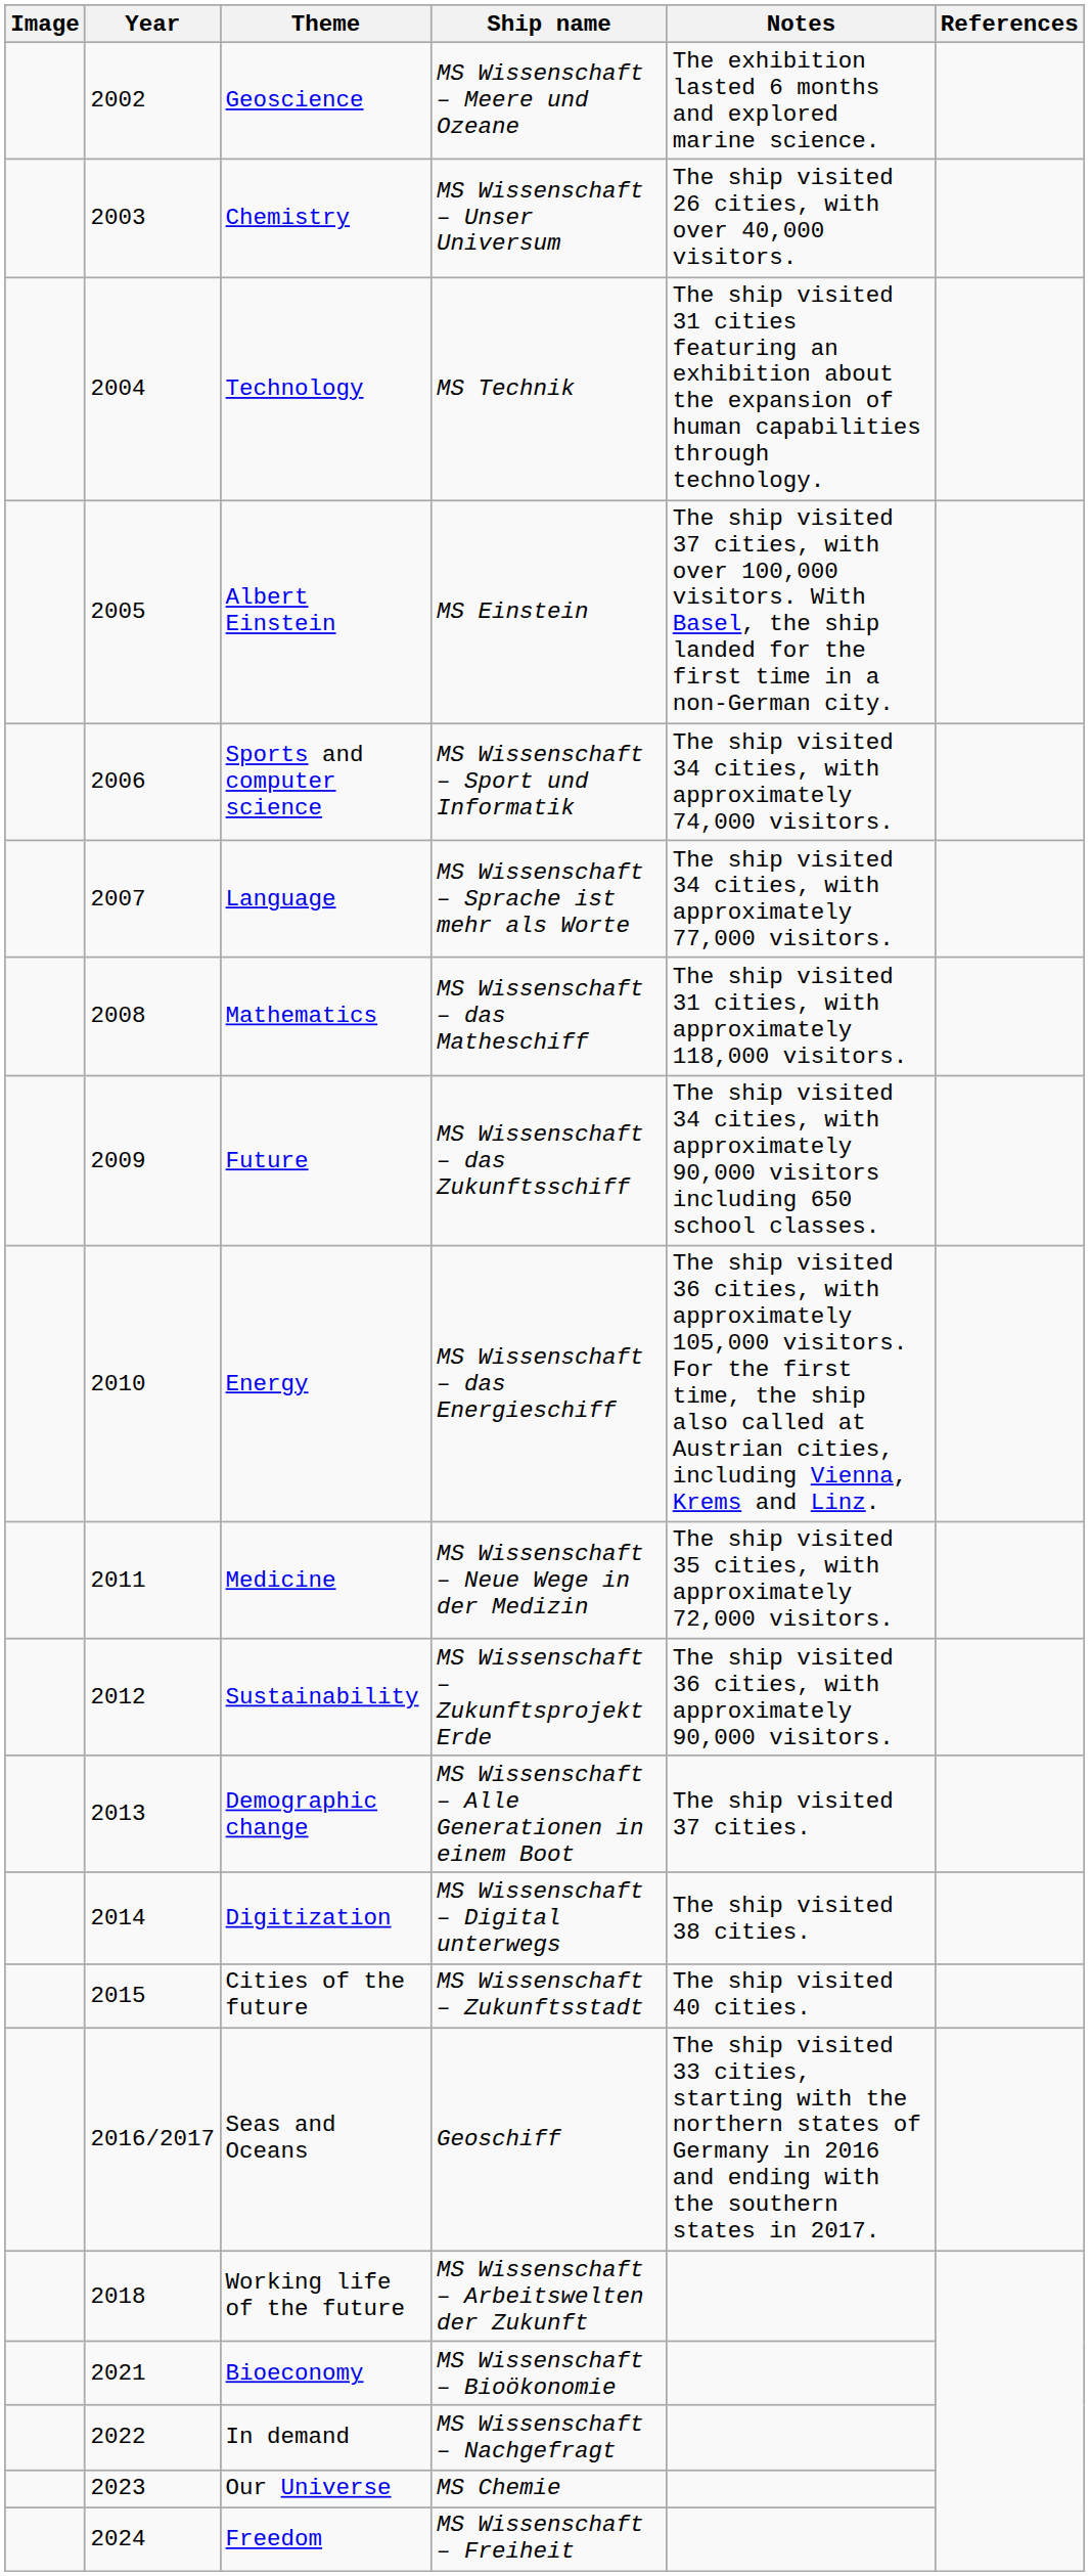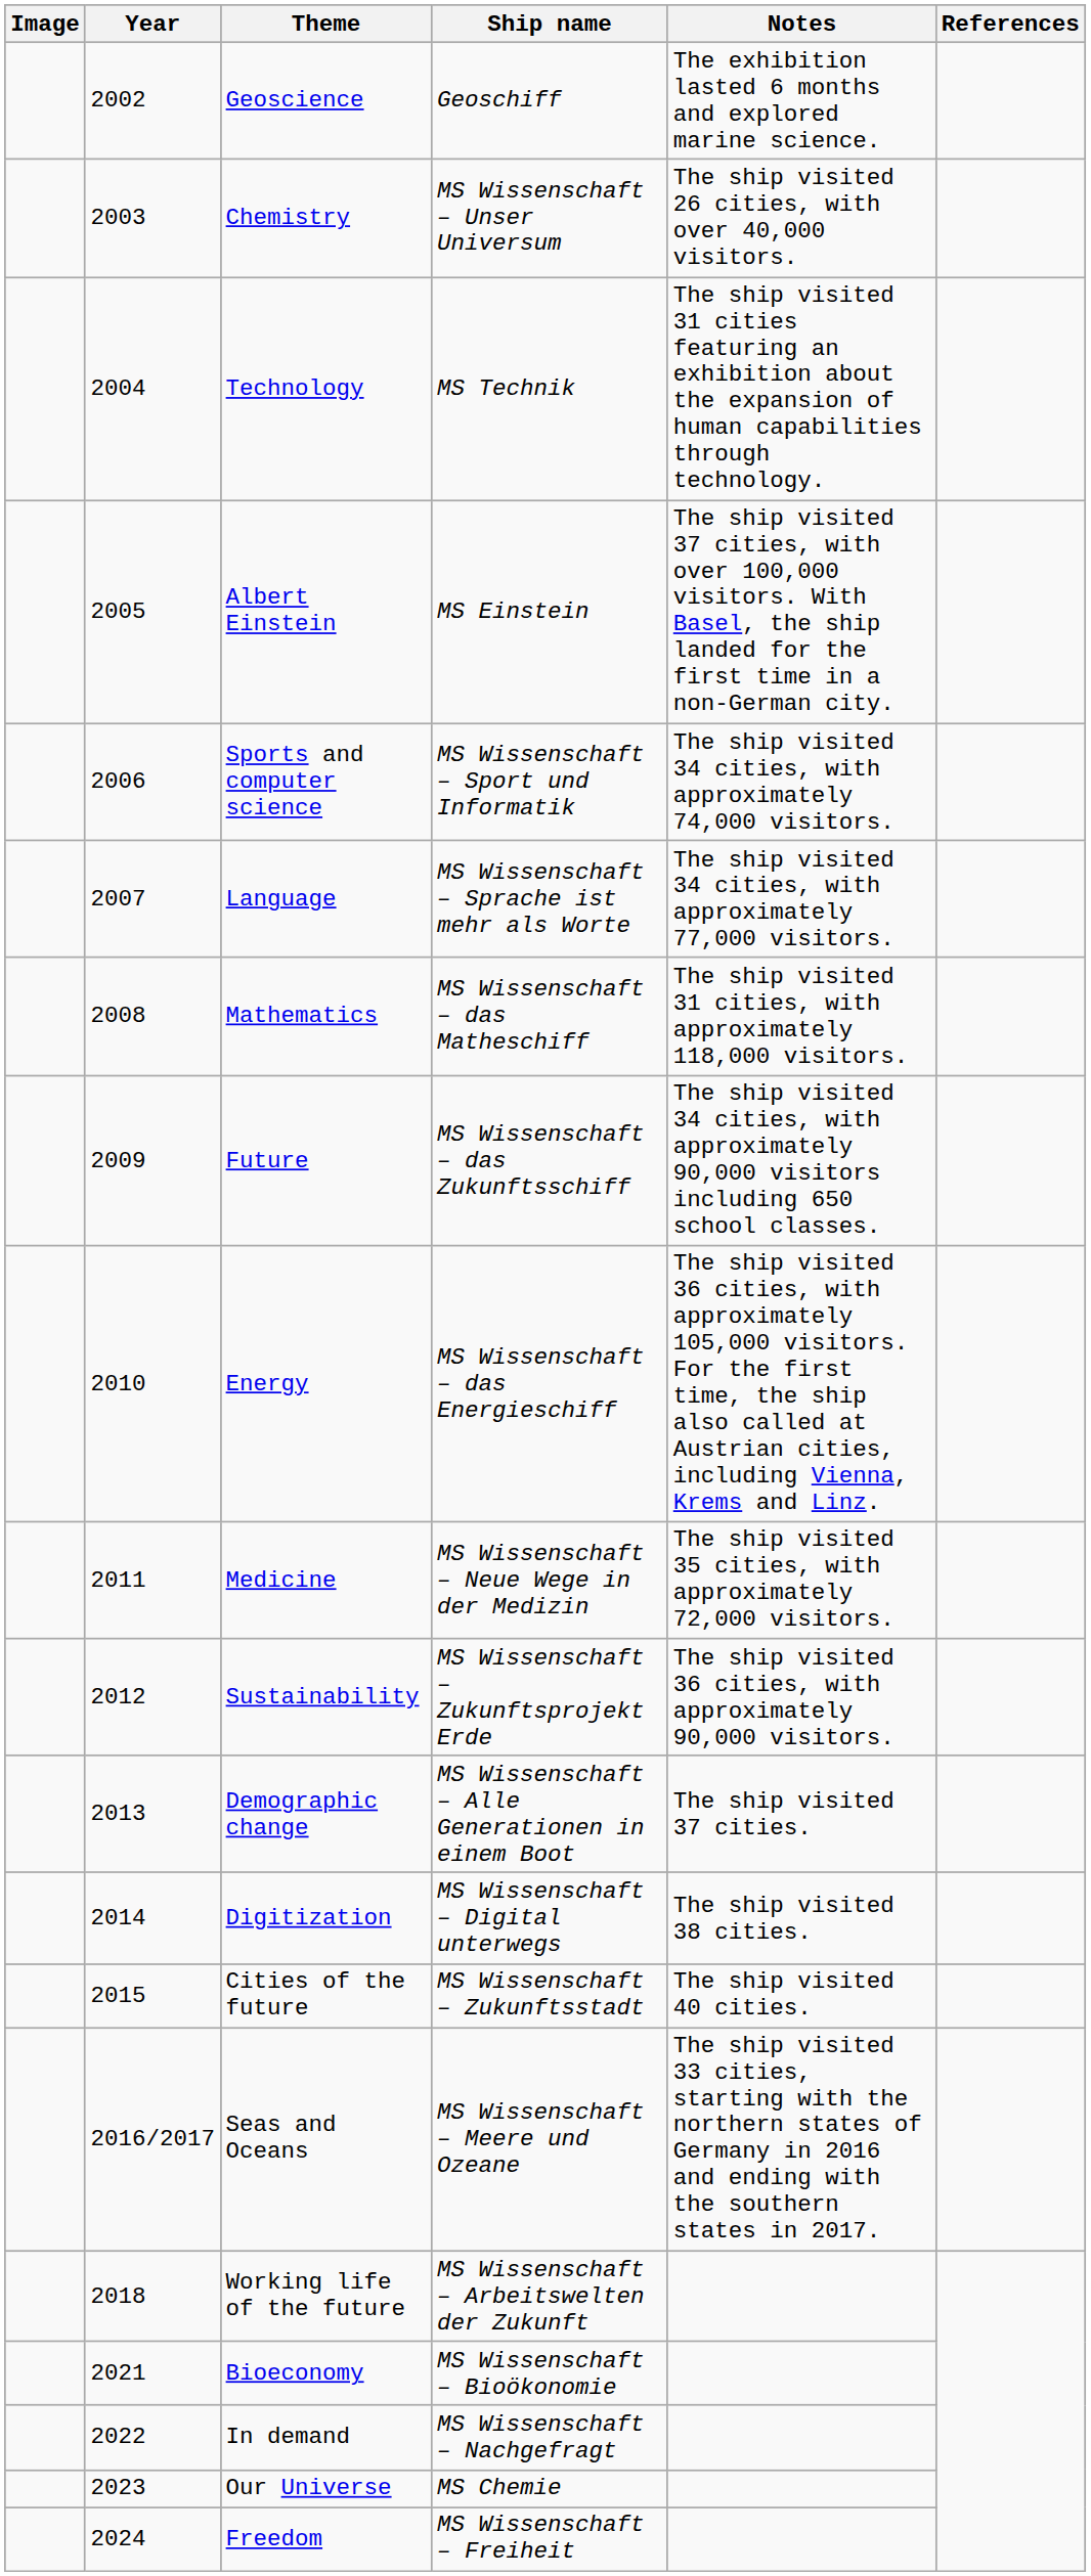 <table class="wikitable">
 <tr>
 <th>Image</th>
 <th>Year</th>
 <th>Theme</th>
 <th>Ship name</th>
 <th>Notes</th>
 <th>References</th>
 </tr>
 <tr>
 <td></td>
 <td>2002</td>
 <td><a href='#'>Geoscience</a></td>
-<td><em>MS Wissenschaft – Meere und Ozeane</em></td>
+<td><em>Geoschiff</em></td>
 <td>The exhibition lasted 6 months and explored marine science.</td>
 <td></td>
 </tr>
 <tr>
 <td></td>
 <td>2003</td>
 <td><a href='#'>Chemistry</a></td>
 <td><em>MS Wissenschaft – Unser Universum</em></td>
 <td>The ship visited 26 cities, with over 40,000 visitors.</td>
 <td></td>
 </tr>
 <tr>
 <td></td>
 <td>2004</td>
 <td><a href='#'>Technology</a></td>
 <td><em>MS Technik</em></td>
 <td>The ship visited 31 cities featuring an exhibition about the expansion of human capabilities through technology.</td>
 <td></td>
 </tr>
 <tr>
 <td></td>
 <td>2005</td>
 <td><a href='#'>Albert Einstein</a></td>
 <td><em>MS Einstein</em></td>
 <td>The ship visited 37 cities, with over 100,000 visitors. With <a href='#'>Basel</a>, the ship landed for the first time in a non-German city.</td>
 <td></td>
 </tr>
 <tr>
 <td></td>
 <td>2006</td>
 <td><a href='#'>Sports</a> and <a href='#'>computer science</a></td>
 <td><em>MS Wissenschaft – Sport und Informatik</em></td>
 <td>The ship visited 34 cities, with approximately 74,000 visitors.</td>
 <td></td>
 </tr>
 <tr>
 <td></td>
 <td>2007</td>
 <td><a href='#'>Language</a></td>
 <td><em>MS Wissenschaft – Sprache ist mehr als Worte</em></td>
 <td>The ship visited 34 cities, with approximately 77,000 visitors.</td>
 <td></td>
 </tr>
 <tr>
 <td></td>
 <td>2008</td>
 <td><a href='#'>Mathematics</a></td>
 <td><em>MS Wissenschaft – das Matheschiff</em></td>
 <td>The ship visited 31 cities, with approximately 118,000 visitors.</td>
 <td></td>
 </tr>
 <tr>
 <td></td>
 <td>2009</td>
 <td><a href='#'>Future</a></td>
 <td><em>MS Wissenschaft – das Zukunftsschiff</em></td>
 <td>The ship visited 34 cities, with approximately 90,000 visitors including 650 school classes.</td>
 <td></td>
 </tr>
 <tr>
 <td></td>
 <td>2010</td>
 <td><a href='#'>Energy</a></td>
 <td><em>MS Wissenschaft – das Energieschiff</em></td>
 <td>The ship visited 36 cities, with approximately 105,000 visitors. For the first time, the ship also called at Austrian cities, including <a href='#'>Vienna</a>, <a href='#'>Krems</a> and <a href='#'>Linz</a>.</td>
 <td></td>
 </tr>
 <tr>
 <td></td>
 <td>2011</td>
 <td><a href='#'>Medicine</a></td>
 <td><em>MS Wissenschaft – Neue Wege in der Medizin</em></td>
 <td>The ship visited 35 cities, with approximately 72,000 visitors.</td>
 <td></td>
 </tr>
 <tr>
 <td></td>
 <td>2012</td>
 <td><a href='#'>Sustainability</a></td>
 <td><em>MS Wissenschaft – Zukunftsprojekt Erde</em></td>
 <td>The ship visited 36 cities, with approximately 90,000 visitors.</td>
 <td></td>
 </tr>
 <tr>
 <td></td>
 <td>2013</td>
 <td><a href='#'>Demographic change</a></td>
 <td><em>MS Wissenschaft – Alle Generationen in einem Boot</em></td>
 <td>The ship visited 37 cities.</td>
 <td></td>
 </tr>
 <tr>
 <td></td>
 <td>2014</td>
 <td><a href='#'>Digitization</a></td>
 <td><em>MS Wissenschaft – Digital unterwegs</em></td>
 <td>The ship visited 38 cities.</td>
 <td></td>
 </tr>
 <tr>
 <td></td>
 <td>2015</td>
 <td>Cities of the future</td>
 <td><em>MS Wissenschaft – Zukunftsstadt</em></td>
 <td>The ship visited 40 cities.</td>
 <td></td>
 </tr>
 <tr>
 <td></td>
 <td>2016/2017</td>
 <td>Seas and Oceans</td>
-<td><em>Geoschiff</em></td>
+<td><em>MS Wissenschaft – Meere und Ozeane</em></td>
 <td>The ship visited 33 cities, starting with the northern states of Germany in 2016 and ending with the southern states in 2017.</td>
 <td></td>
 </tr>
 <tr>
 <td></td>
 <td>2018</td>
 <td>Working life of the future</td>
 <td><em>MS Wissenschaft – Arbeitswelten der Zukunft</em></td>
 <td></td>
 </tr>
 <tr>
 <td></td>
 <td>2021</td>
 <td><a href='#'>Bioeconomy</a></td>
 <td><em>MS Wissenschaft – Bioökonomie</em></td>
 <td></td>
 </tr>
 <tr>
 <td></td>
 <td>2022</td>
 <td>In demand</td>
 <td><em>MS Wissenschaft – Nachgefragt</em></td>
 <td></td>
 </tr>
 <tr>
 <td></td>
 <td>2023</td>
 <td>Our <a href='#'>Universe</a></td>
 <td><em>MS Chemie</em></td>
 <td></td>
 </tr>
 <tr>
 <td></td>
 <td>2024</td>
 <td><a href='#'>Freedom</a></td>
 <td><em>MS Wissenschaft – Freiheit</em></td>
 <td></td>
 </tr>
 </table>
